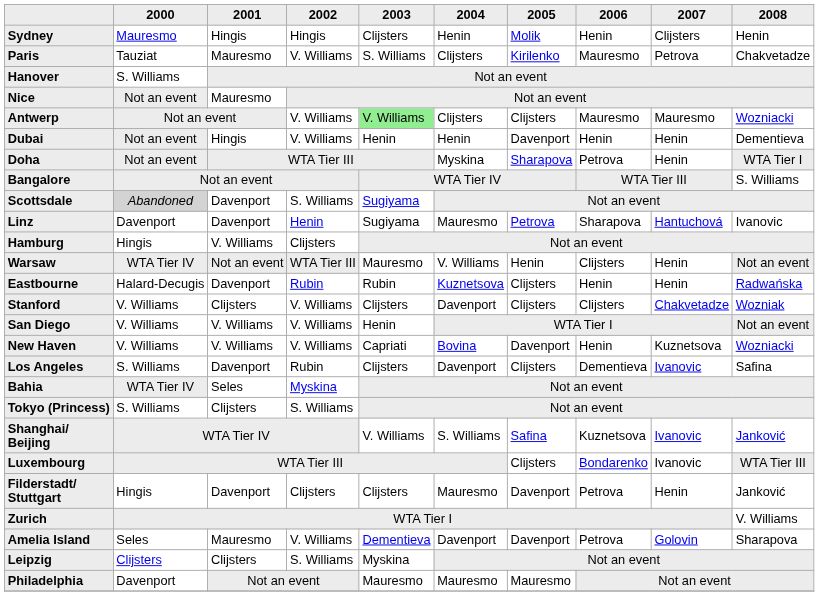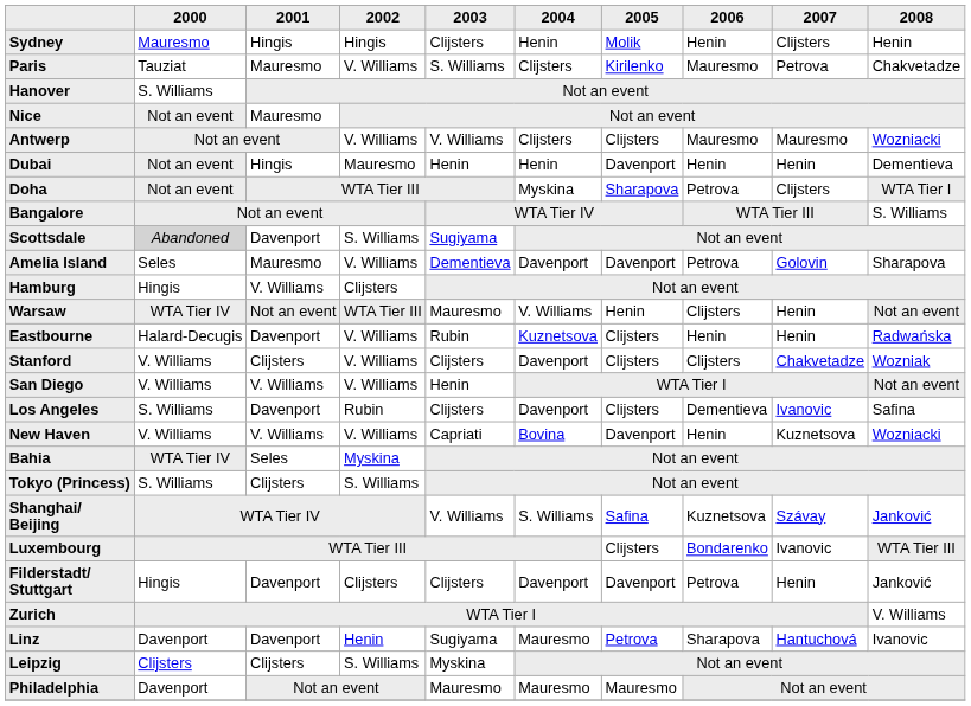 <table cellpadding="3" cellspacing="0" border="1" style="font-size: 85%; border: #aaa solid 1px; border-collapse: collapse;">
 <tr style="background:#ececec;">
 <th></th>
 <th>2000</th>
 <th>2001</th>
 <th>2002</th>
 <th>2003</th>
 <th>2004</th>
 <th>2005</th>
 <th>2006</th>
 <th>2007</th>
 <th>2008</th>
 </tr>
 <tr>
 <td bgcolor="#ececec" align=left><strong>Sydney</strong></td>
 <td> <a href='#'>Mauresmo</a></td>
 <td> Hingis</td>
 <td> Hingis</td>
 <td> Clijsters</td>
 <td> Henin</td>
 <td> <a href='#'>Molik</a></td>
 <td> Henin</td>
 <td> Clijsters</td>
 <td> Henin</td>
 </tr>
 <tr>
 <td bgcolor="#ececec" align=left><strong>Paris</strong></td>
 <td> Tauziat</td>
 <td> Mauresmo</td>
 <td> V. Williams</td>
 <td> S. Williams</td>
 <td> Clijsters</td>
 <td> <a href='#'>Kirilenko</a></td>
 <td> Mauresmo</td>
 <td> Petrova</td>
 <td> Chakvetadze</td>
 </tr>
 <tr>
 <td bgcolor="#ececec" align=left><strong>Hanover</strong></td>
 <td> S. Williams</td>
 <td bgcolor=#ececec colspan=8 align=center><span> Not an event</span></td>
 </tr>
 <tr>
 <td bgcolor="#ececec" align=left><strong>Nice</strong></td>
 <td bgcolor=#ececec colspan=1 align=center><span> Not an event</span></td>
 <td> Mauresmo</td>
 <td bgcolor=#ececec colspan=7 align=center><span> Not an event</span></td>
 </tr>
 <tr>
 <td bgcolor="#ececec" align=left><strong>Antwerp</strong></td>
 <td bgcolor=#ececec colspan=2 align=center><span> Not an event</span></td>
 <td> V. Williams</td>
-<td style="background: lightgreen;"> V. Williams</td>
+<td> V. Williams</td>
 <td> Clijsters</td>
 <td> Clijsters</td>
 <td> Mauresmo</td>
 <td> Mauresmo</td>
 <td> <a href='#'>Wozniacki</a></td>
 </tr>
 <tr>
 <td bgcolor="#ececec" align=left><strong>Dubai</strong></td>
 <td bgcolor=#ececec colspan=1 align=center><span> Not an event</span></td>
 <td> Hingis</td>
-<td> V. Williams</td>
+<td> Mauresmo</td>
 <td> Henin</td>
 <td> Henin</td>
 <td> Davenport</td>
 <td> Henin</td>
 <td> Henin</td>
 <td> Dementieva</td>
 </tr>
 <tr>
 <td bgcolor="#ececec" align=left><strong>Doha</strong></td>
 <td bgcolor=#ececec colspan=1 align=center><span> Not an event</span></td>
 <td bgcolor=#ececec colspan=3 align=center><span> WTA Tier III</span></td>
 <td> Myskina</td>
 <td> <a href='#'>Sharapova</a></td>
 <td> Petrova</td>
-<td> Henin</td>
+<td> Clijsters</td>
 <td bgcolor=#ececec colspan=1 align=center><span> WTA Tier I</span></td>
 </tr>
 <tr>
 <td bgcolor="#ececec" align=left><strong>Bangalore</strong></td>
 <td bgcolor=#ececec colspan=3 align=center><span> Not an event</span></td>
 <td bgcolor=#ececec colspan=3 align=center><span> WTA Tier IV</span></td>
 <td bgcolor=#ececec colspan=2 align=center><span> WTA Tier III</span></td>
 <td> S. Williams</td>
 </tr>
 <tr>
 <td bgcolor="#ececec" align=left><strong>Scottsdale</strong></td>
 <td bgcolor="lightgray" align="center"><em>Abandoned</em></td>
 <td> Davenport</td>
 <td> S. Williams</td>
 <td> <a href='#'>Sugiyama</a></td>
 <td bgcolor=#ececec colspan=5 align=center><span> Not an event</span></td>
 </tr>
 <tr>
-<td bgcolor="#ececec" align=left><strong>Linz</strong></td>
+<td bgcolor="#ececec" align=left><strong>Amelia Island</strong></td>
+<td> Seles</td>
+<td> Mauresmo</td>
+<td> V. Williams</td>
+<td> <a href='#'>Dementieva</a></td>
 <td> Davenport</td>
 <td> Davenport</td>
-<td> <a href='#'>Henin</a></td>
-<td> Sugiyama</td>
-<td> Mauresmo</td>
-<td> <a href='#'>Petrova</a></td>
+<td> Petrova</td>
+<td> <a href='#'>Golovin</a></td>
 <td> Sharapova</td>
-<td> <a href='#'>Hantuchová</a></td>
-<td> Ivanovic</td>
 </tr>
 <tr>
 <td bgcolor="#ececec" align=left><strong>Hamburg</strong></td>
 <td> Hingis</td>
 <td> V. Williams</td>
 <td> Clijsters</td>
 <td bgcolor=#ececec colspan=6 align=center><span> Not an event</span></td>
 </tr>
 <tr>
 <td bgcolor="#ececec" align=left><strong>Warsaw</strong></td>
 <td bgcolor=#ececec colspan=1 align=center><span> WTA Tier IV</span></td>
 <td bgcolor=#ececec colspan=1 align=center><span> Not an event</span></td>
 <td bgcolor=#ececec colspan=1 align=center><span> WTA Tier III</span></td>
 <td> Mauresmo</td>
 <td> V. Williams</td>
 <td> Henin</td>
 <td> Clijsters</td>
 <td> Henin</td>
 <td bgcolor=#ececec colspan=1 align=center><span> Not an event</span></td>
 </tr>
 <tr>
 <td bgcolor="#ececec" align=left><strong>Eastbourne</strong></td>
 <td> Halard-Decugis</td>
 <td> Davenport</td>
-<td> <a href='#'>Rubin</a></td>
+<td> V. Williams</td>
 <td> Rubin</td>
 <td> <a href='#'>Kuznetsova</a></td>
 <td> Clijsters</td>
 <td> Henin</td>
 <td> Henin</td>
 <td> <a href='#'>Radwańska</a></td>
 </tr>
 <tr>
 <td bgcolor="#ececec" align=left><strong>Stanford</strong></td>
 <td> V. Williams</td>
 <td> Clijsters</td>
 <td> V. Williams</td>
 <td> Clijsters</td>
 <td> Davenport</td>
 <td> Clijsters</td>
 <td> Clijsters</td>
 <td> <a href='#'>Chakvetadze</a></td>
 <td> <a href='#'>Wozniak</a></td>
 </tr>
 <tr>
 <td bgcolor="#ececec" align=left><strong>San Diego</strong></td>
 <td> V. Williams</td>
 <td> V. Williams</td>
 <td> V. Williams</td>
 <td> Henin</td>
 <td bgcolor=#ececec colspan=4 align=center><span> WTA Tier I</span></td>
 <td bgcolor=#ececec colspan=1 align=center><span> Not an event</span></td>
 </tr>
 <tr>
+<td bgcolor="#ececec" align=left><strong>Los Angeles</strong></td>
+<td> S. Williams</td>
+<td> Davenport</td>
+<td> Rubin</td>
+<td> Clijsters</td>
+<td> Davenport</td>
+<td> Clijsters</td>
+<td> Dementieva</td>
+<td> <a href='#'>Ivanovic</a></td>
+<td> Safina</td>
+</tr>
+<tr>
 <td bgcolor="#ececec" align=left><strong>New Haven</strong></td>
 <td> V. Williams</td>
 <td> V. Williams</td>
 <td> V. Williams</td>
 <td> Capriati</td>
 <td> <a href='#'>Bovina</a></td>
 <td> Davenport</td>
 <td> Henin</td>
 <td> Kuznetsova</td>
 <td> <a href='#'>Wozniacki</a></td>
-</tr>
-<tr>
-<td bgcolor="#ececec" align=left><strong>Los Angeles</strong></td>
-<td> S. Williams</td>
-<td> Davenport</td>
-<td> Rubin</td>
-<td> Clijsters</td>
-<td> Davenport</td>
-<td> Clijsters</td>
-<td> Dementieva</td>
-<td> <a href='#'>Ivanovic</a></td>
-<td> Safina</td>
 </tr>
 <tr>
 <td bgcolor="#ececec" align=left><strong>Bahia</strong></td>
 <td bgcolor=#ececec colspan=1 align=center><span> WTA Tier IV</span></td>
 <td> Seles</td>
 <td> <a href='#'>Myskina</a></td>
 <td bgcolor=#ececec colspan=6 align=center><span> Not an event</span></td>
 </tr>
 <tr>
 <td bgcolor="#ececec" align=left><strong>Tokyo (Princess)</strong></td>
 <td> S. Williams</td>
 <td> Clijsters</td>
 <td> S. Williams</td>
 <td bgcolor=#ececec colspan=6 align=center><span> Not an event</span></td>
 </tr>
 <tr>
 <td bgcolor="#ececec" align=left><strong>Shanghai/<br>Beijing</strong></td>
 <td bgcolor=#ececec colspan=3 align=center><span> WTA Tier IV</span></td>
 <td> V. Williams</td>
 <td> S. Williams</td>
 <td> <a href='#'>Safina</a></td>
 <td> Kuznetsova</td>
-<td> <a href='#'>Ivanovic</a></td>
+<td> <a href='#'>Szávay</a></td>
 <td> <a href='#'>Janković</a></td>
 </tr>
 <tr>
 <td bgcolor="#ececec" align=left><strong>Luxembourg</strong></td>
 <td bgcolor=#ececec colspan=5 align=center><span> WTA Tier III</span></td>
 <td> Clijsters</td>
 <td> <a href='#'>Bondarenko</a></td>
 <td> Ivanovic</td>
 <td bgcolor=#ececec colspan=1 align=center><span> WTA Tier III</span></td>
 </tr>
 <tr>
 <td bgcolor="#ececec" align=left><strong>Filderstadt/<br>Stuttgart</strong></td>
 <td> Hingis</td>
 <td> Davenport</td>
 <td> Clijsters</td>
 <td> Clijsters</td>
-<td> Mauresmo</td>
+<td> Davenport</td>
 <td> Davenport</td>
 <td> Petrova</td>
 <td> Henin</td>
 <td> Janković</td>
 </tr>
 <tr>
 <td bgcolor="#ececec" align=left><strong>Zurich</strong></td>
 <td bgcolor=#ececec colspan=8 align=center><span> WTA Tier I</span></td>
 <td> V. Williams</td>
 </tr>
 <tr>
-<td bgcolor="#ececec" align=left><strong>Amelia Island</strong></td>
-<td> Seles</td>
-<td> Mauresmo</td>
-<td> V. Williams</td>
-<td> <a href='#'>Dementieva</a></td>
+<td bgcolor="#ececec" align=left><strong>Linz</strong></td>
 <td> Davenport</td>
 <td> Davenport</td>
-<td> Petrova</td>
-<td> <a href='#'>Golovin</a></td>
+<td> <a href='#'>Henin</a></td>
+<td> Sugiyama</td>
+<td> Mauresmo</td>
+<td> <a href='#'>Petrova</a></td>
 <td> Sharapova</td>
+<td> <a href='#'>Hantuchová</a></td>
+<td> Ivanovic</td>
 </tr>
 <tr>
 <td bgcolor="#ececec" align=left><strong>Leipzig</strong></td>
 <td> <a href='#'>Clijsters</a></td>
 <td> Clijsters</td>
 <td> S. Williams</td>
 <td> Myskina</td>
 <td bgcolor=#ececec colspan=5 align=center><span> Not an event</span></td>
 </tr>
 <tr>
 <td bgcolor="#ececec" align=left><strong>Philadelphia</strong></td>
 <td> Davenport</td>
 <td bgcolor=#ececec colspan=2 align=center><span> Not an event</span></td>
 <td> Mauresmo</td>
 <td> Mauresmo</td>
 <td> Mauresmo</td>
 <td bgcolor=#ececec colspan=3 align=center><span> Not an event</span></td>
 </tr>
 <tr>
 </tr>
 </table>
